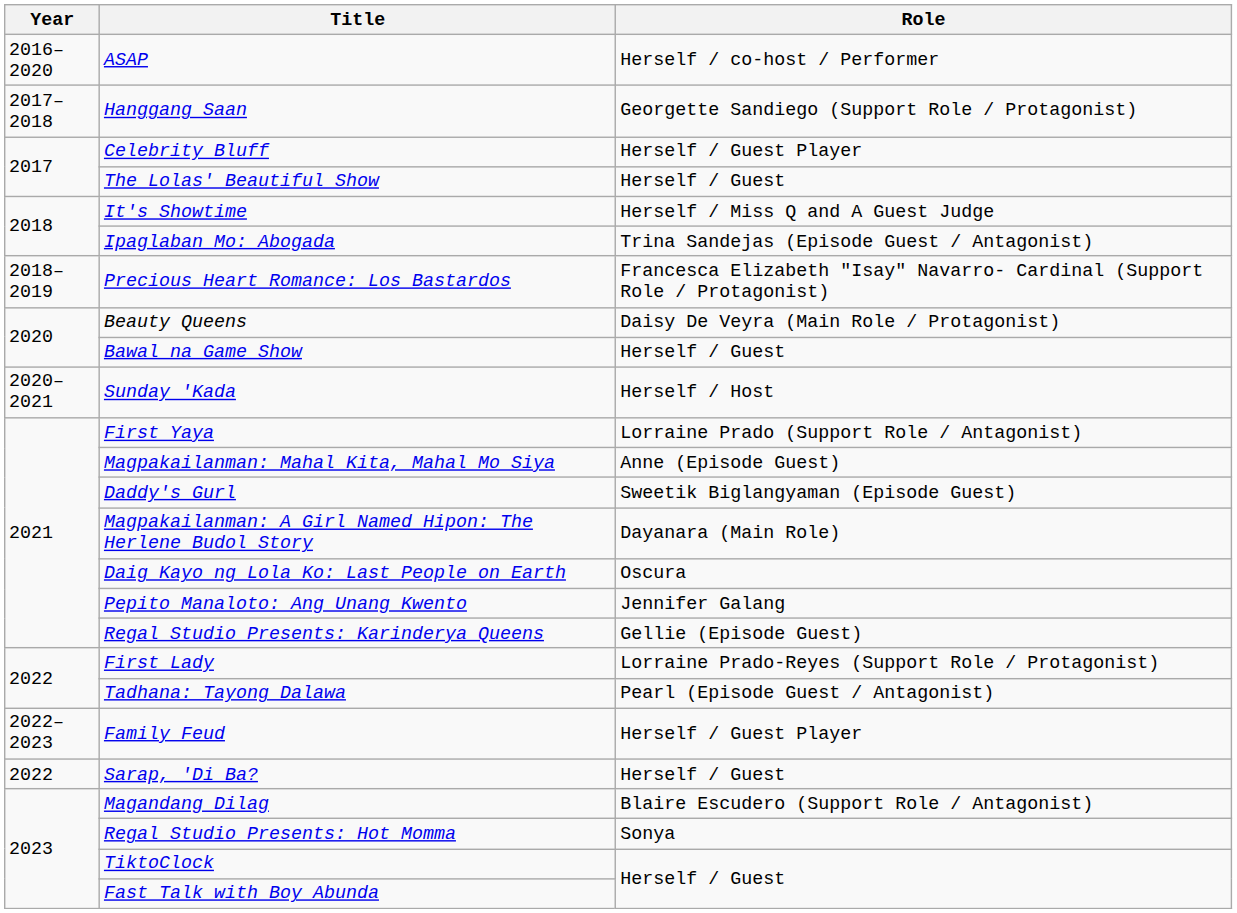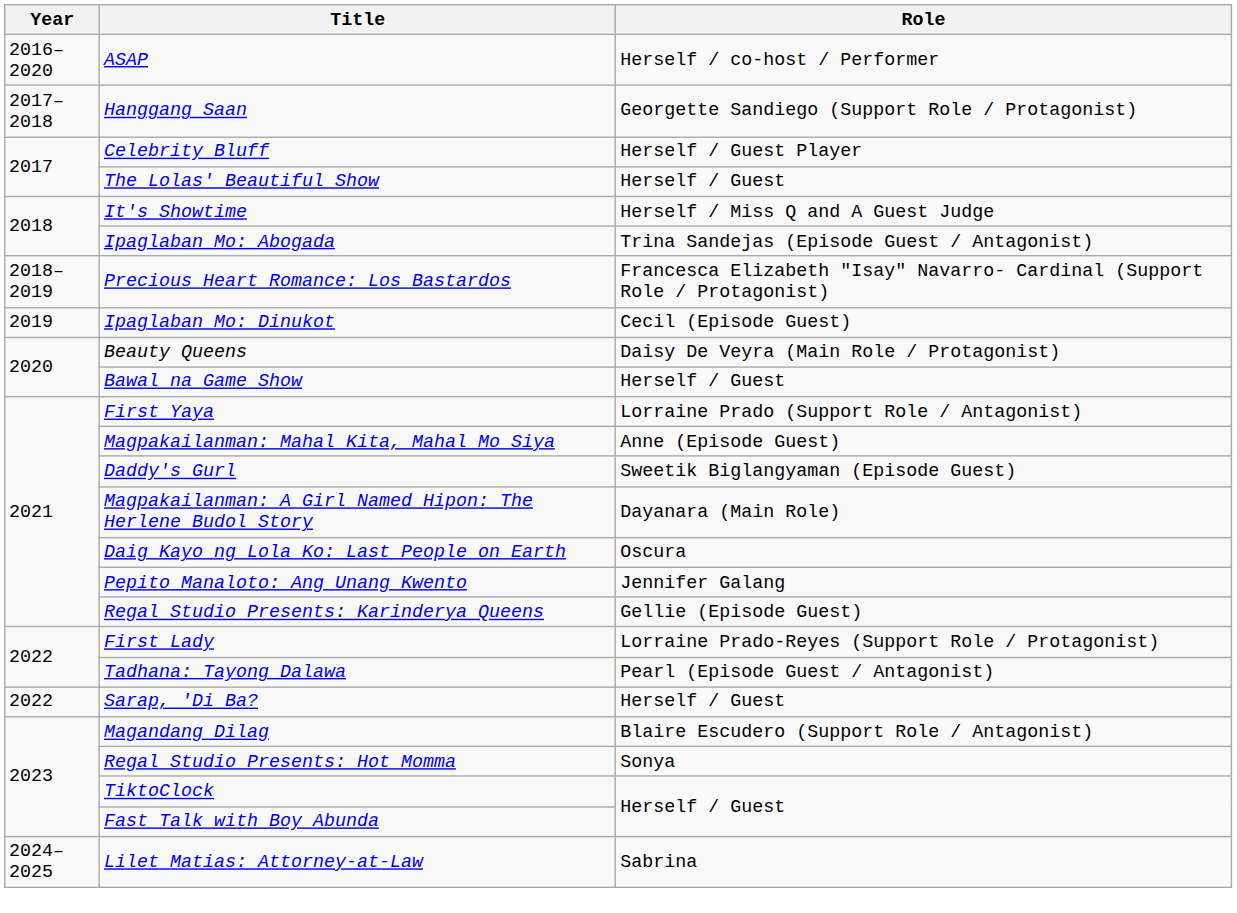 <table class="wikitable sortable">
 <tr>
 <th>Year</th>
 <th>Title</th>
 <th>Role</th>
 </tr>
 <tr>
 <td>2016–2020</td>
 <td><em><a href='#'>ASAP</a></em></td>
 <td>Herself / co-host / Performer</td>
 </tr>
 <tr>
 <td>2017–2018</td>
 <td><em><a href='#'>Hanggang Saan</a></em></td>
 <td>Georgette Sandiego (Support Role / Protagonist)</td>
 </tr>
 <tr>
 <td rowspan="2">2017</td>
 <td><a href='#'><em>Celebrity Bluff</em></a></td>
 <td>Herself / Guest Player</td>
 </tr>
 <tr>
 <td><a href='#'><em>The Lolas' Beautiful Show</em></a></td>
 <td>Herself / Guest</td>
 </tr>
 <tr>
 <td rowspan="2">2018</td>
 <td><em><a href='#'>It's Showtime</a></em></td>
 <td>Herself / Miss Q and A Guest Judge</td>
 </tr>
 <tr>
 <td><em><a href='#'>Ipaglaban Mo: Abogada</a></em></td>
 <td>Trina Sandejas (Episode Guest / Antagonist)</td>
 </tr>
 <tr>
 <td>2018–2019</td>
 <td><a href='#'><em>Precious Heart Romance: Los Bastardos</em></a></td>
 <td>Francesca Elizabeth "Isay" Navarro- Cardinal (Support Role / Protagonist)</td>
 </tr>
 <tr>
+<td>2019</td>
+<td><em><a href='#'>Ipaglaban Mo: Dinukot</a></em></td>
+<td>Cecil (Episode Guest)</td>
+</tr>
+<tr>
 <td rowspan="2">2020</td>
 <td><em>Beauty Queens</em></td>
 <td>Daisy De Veyra (Main Role / Protagonist)</td>
 </tr>
 <tr>
 <td><a href='#'><em>Bawal na Game Show</em></a></td>
 <td>Herself / Guest</td>
-</tr>
-<tr>
-<td>2020–2021</td>
-<td><em><a href='#'>Sunday 'Kada</a></em></td>
-<td>Herself / Host</td>
 </tr>
 <tr>
 <td rowspan="7">2021</td>
 <td><em><a href='#'>First Yaya</a></em></td>
 <td>Lorraine Prado (Support Role / Antagonist)</td>
 </tr>
 <tr>
 <td><em><a href='#'>Magpakailanman: Mahal Kita, Mahal Mo Siya</a></em></td>
 <td>Anne (Episode Guest)</td>
 </tr>
 <tr>
 <td><a href='#'><em>Daddy's Gurl</em></a></td>
 <td>Sweetik Biglangyaman (Episode Guest)</td>
 </tr>
 <tr>
 <td><em><a href='#'>Magpakailanman: A Girl Named Hipon: The Herlene Budol Story</a></em></td>
 <td>Dayanara (Main Role)</td>
 </tr>
 <tr>
 <td><a href='#'><em>Daig Kayo ng Lola Ko: Last People on Earth</em></a></td>
 <td>Oscura</td>
 </tr>
 <tr>
 <td><a href='#'><em>Pepito Manaloto: Ang Unang Kwento</em></a></td>
 <td>Jennifer Galang</td>
 </tr>
 <tr>
 <td><a href='#'><em>Regal Studio Presents: Karinderya Queens</em></a></td>
 <td>Gellie (Episode Guest)</td>
 </tr>
 <tr>
 <td rowspan="2">2022</td>
 <td><em><a href='#'>First Lady</a></em></td>
 <td>Lorraine Prado-Reyes (Support Role / Protagonist)</td>
 </tr>
 <tr>
 <td><em><a href='#'>Tadhana: Tayong Dalawa</a></em></td>
 <td>Pearl (Episode Guest / Antagonist)</td>
 </tr>
 <tr>
-<td>2022–2023</td>
-<td><a href='#'><em>Family Feud</em></a></td>
-<td>Herself / Guest Player</td>
-</tr>
-<tr>
 <td>2022</td>
 <td><a href='#'><em>Sarap, 'Di Ba?</em></a></td>
 <td>Herself / Guest</td>
 </tr>
 <tr>
 <td rowspan="4">2023</td>
 <td><em><a href='#'>Magandang Dilag</a></em></td>
 <td>Blaire Escudero (Support Role / Antagonist)</td>
 </tr>
 <tr>
 <td><a href='#'><em>Regal Studio Presents: Hot Momma</em></a></td>
 <td>Sonya</td>
 </tr>
 <tr>
 <td><em><a href='#'>TiktoClock</a></em></td>
 <td rowspan="2">Herself / Guest</td>
 </tr>
 <tr>
 <td><a href='#'><em>Fast Talk with Boy Abunda</em></a></td>
 </tr>
+<tr>
+<td>2024–2025</td>
+<td><a href='#'><em>Lilet Matias: Attorney-at-Law</em></a></td>
+<td>Sabrina</td>
+</tr>
 </table>
